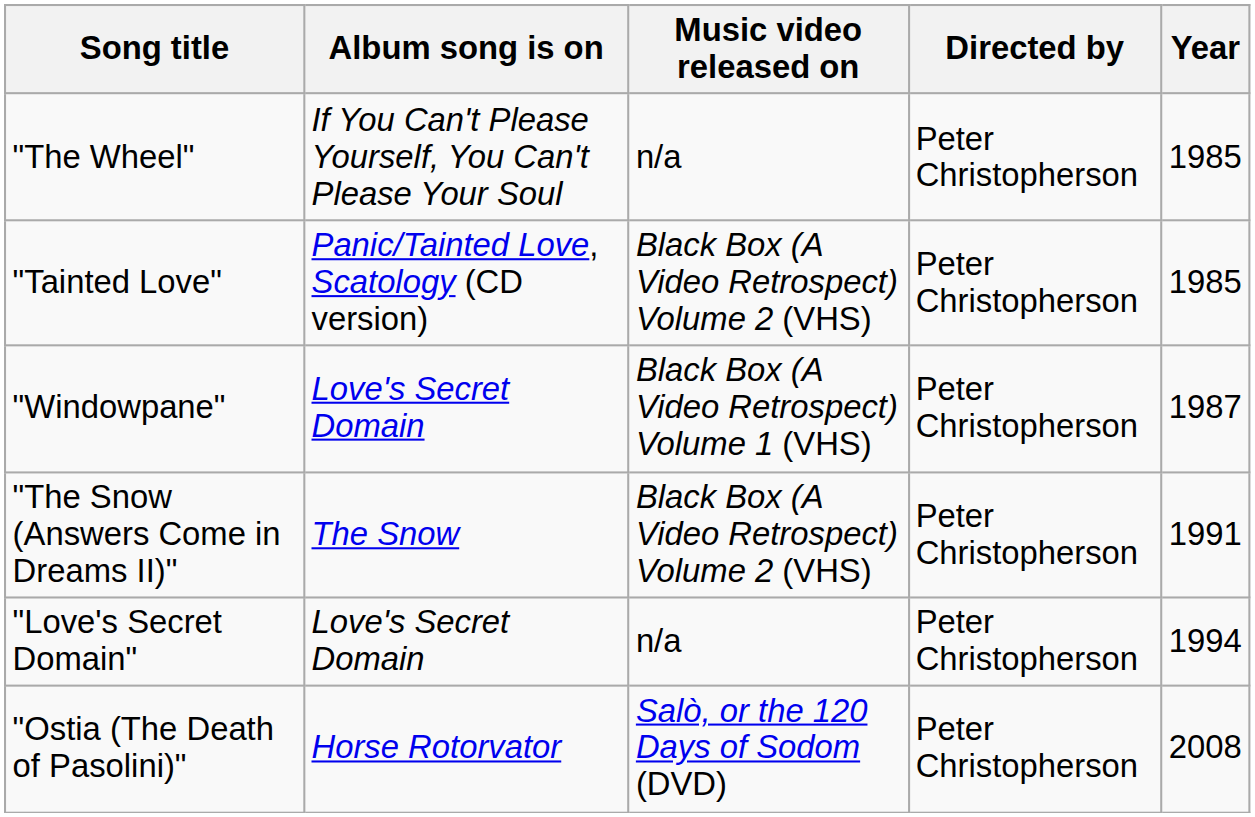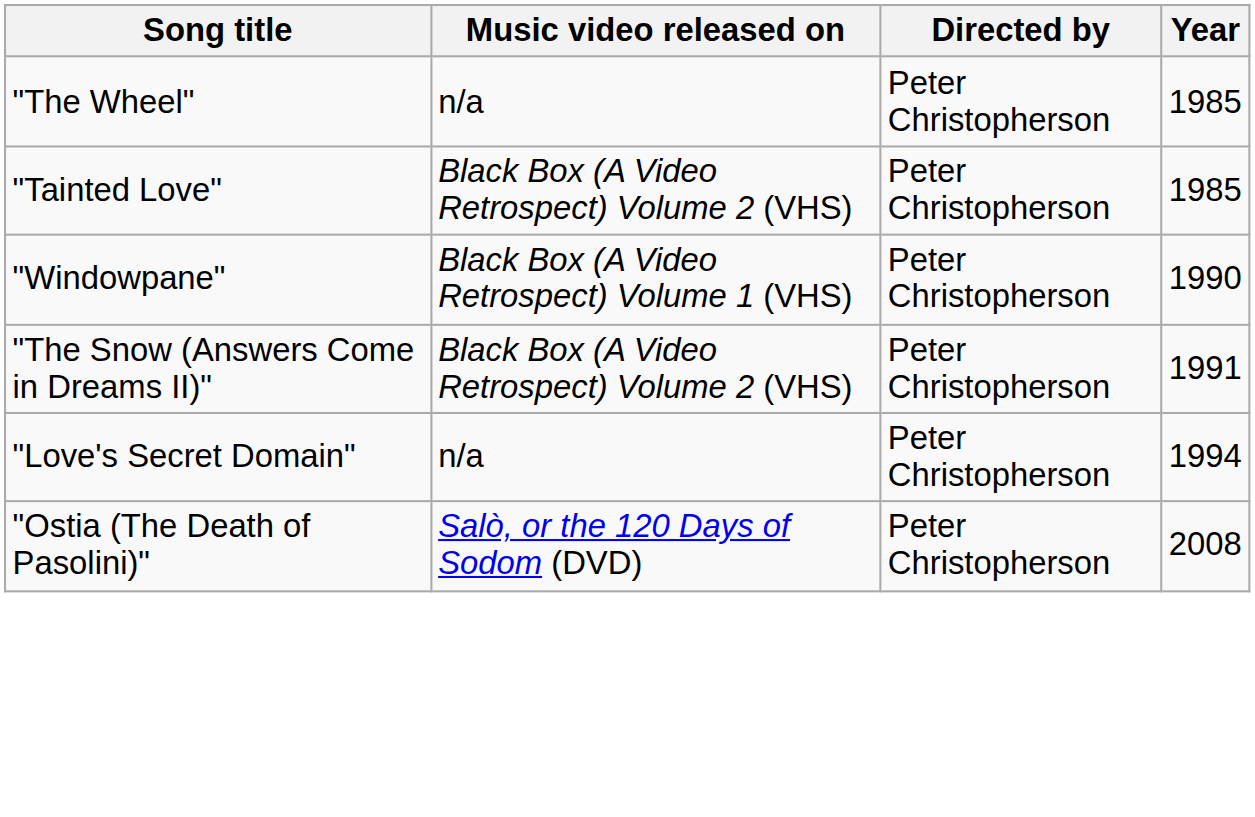 <table class="wikitable">
 <tr>
 <th>Song title</th>
-<th>Album song is on</th>
 <th>Music video released on</th>
 <th>Directed by</th>
 <th>Year</th>
 </tr>
 <tr>
 <td>"The Wheel"</td>
-<td><em>If You Can't Please Yourself, You Can't Please Your Soul</em></td>
 <td>n/a</td>
 <td>Peter Christopherson</td>
 <td>1985</td>
 </tr>
 <tr>
 <td>"Tainted Love"</td>
-<td><em><a href='#'>Panic/Tainted Love</a></em>, <em><a href='#'>Scatology</a></em> (CD version)</td>
 <td><em>Black Box (A Video Retrospect) Volume 2</em> (VHS)</td>
 <td>Peter Christopherson</td>
 <td>1985</td>
 </tr>
 <tr>
 <td>"Windowpane"</td>
-<td><em><a href='#'>Love's Secret Domain</a></em></td>
 <td><em>Black Box (A Video Retrospect) Volume 1</em> (VHS)</td>
 <td>Peter Christopherson</td>
-<td>1987</td>
+<td>1990</td>
 </tr>
 <tr>
 <td>"The Snow (Answers Come in Dreams II)"</td>
-<td><em><a href='#'>The Snow</a></em></td>
 <td><em>Black Box (A Video Retrospect) Volume 2</em> (VHS)</td>
 <td>Peter Christopherson</td>
 <td>1991</td>
 </tr>
 <tr>
 <td>"Love's Secret Domain"</td>
-<td><em>Love's Secret Domain</em></td>
 <td>n/a</td>
 <td>Peter Christopherson</td>
 <td>1994</td>
 </tr>
 <tr>
 <td>"Ostia (The Death of Pasolini)"</td>
-<td><em><a href='#'>Horse Rotorvator</a></em></td>
 <td><em><a href='#'>Salò, or the 120 Days of Sodom</a></em> (DVD)</td>
 <td>Peter Christopherson</td>
 <td>2008</td>
 </tr>
 </table>
